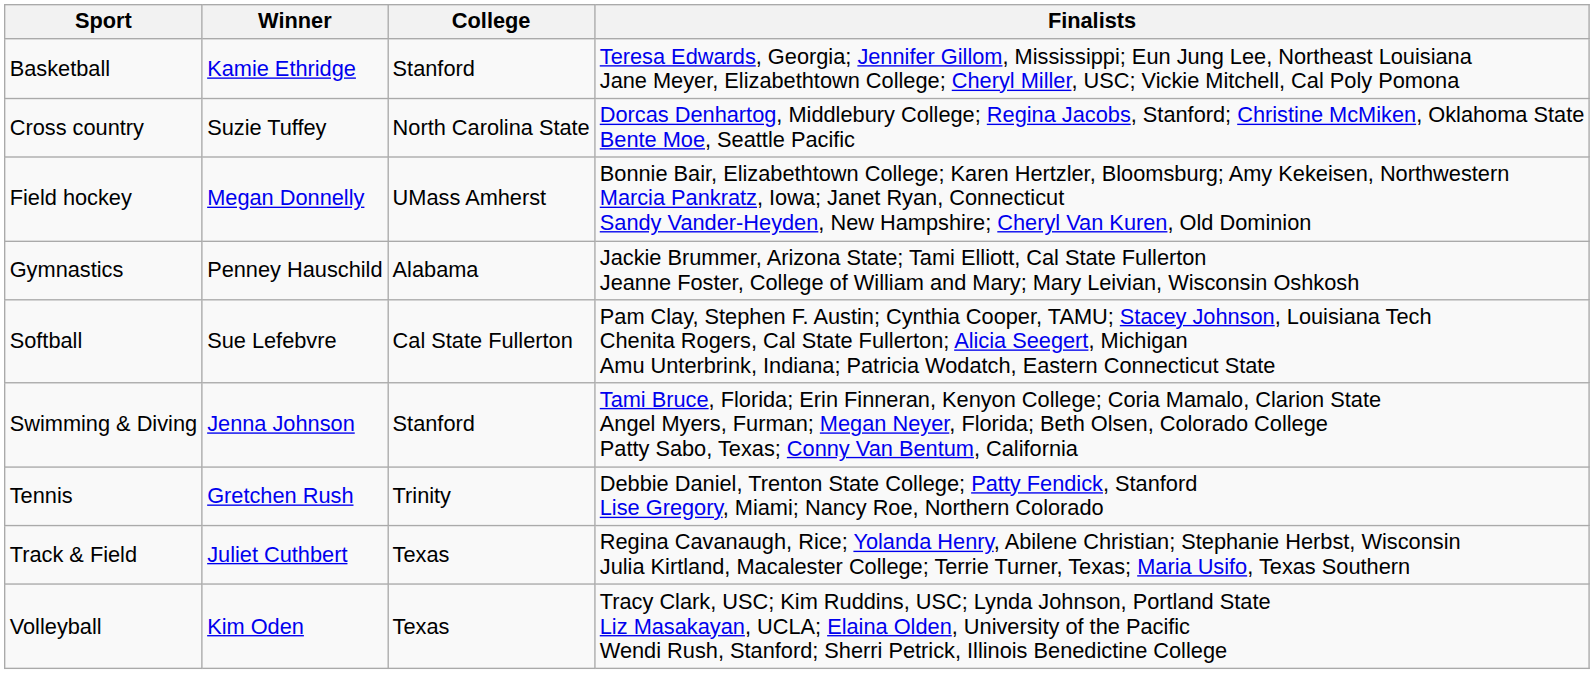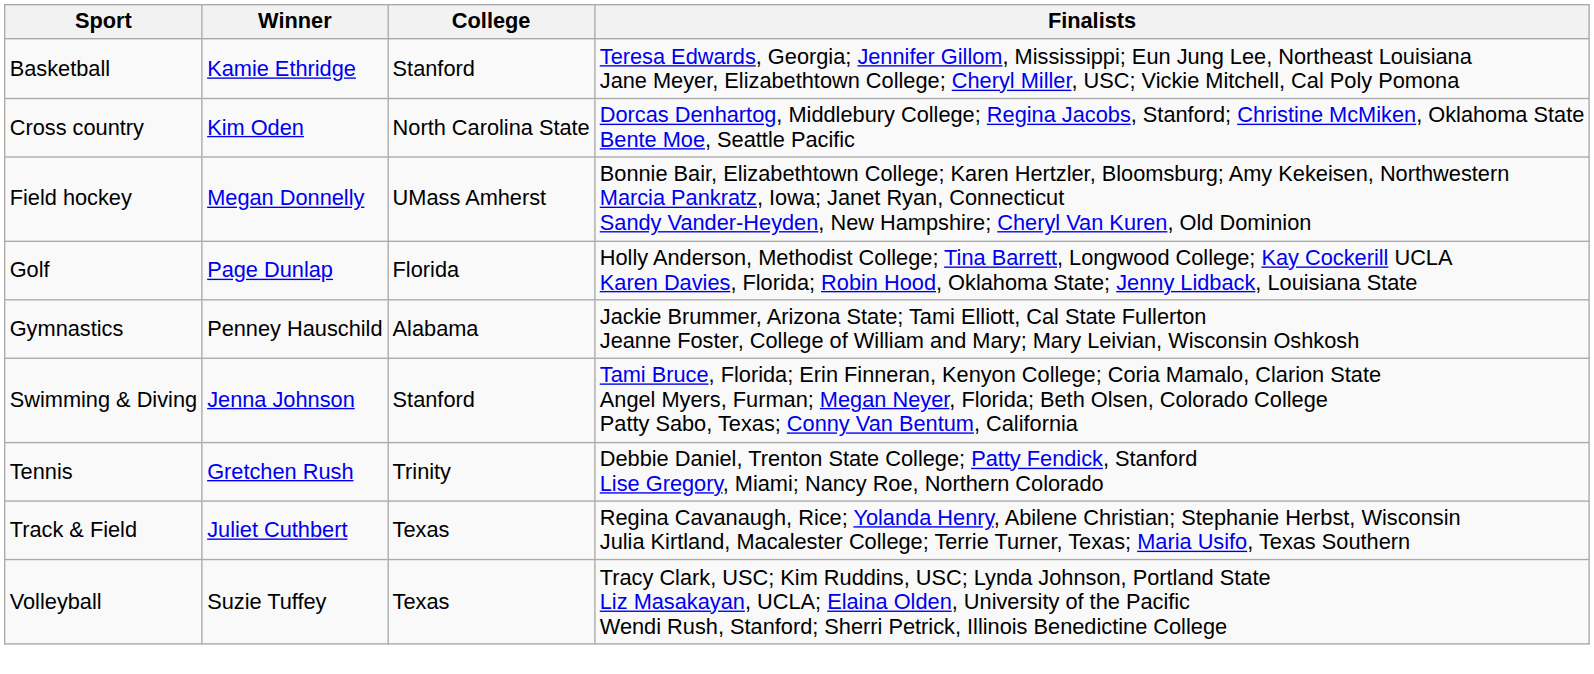 <table class="wikitable">
 <tr>
 <th>Sport</th>
 <th>Winner</th>
 <th>College</th>
 <th>Finalists</th>
 </tr>
 <tr>
 <td>Basketball</td>
 <td><a href='#'>Kamie Ethridge</a></td>
 <td>Stanford</td>
 <td><a href='#'>Teresa Edwards</a>, Georgia; <a href='#'>Jennifer Gillom</a>, Mississippi; Eun Jung Lee, Northeast Louisiana<br>Jane Meyer, Elizabethtown College; <a href='#'>Cheryl Miller</a>, USC; Vickie Mitchell, Cal Poly Pomona</td>
 </tr>
 <tr>
 <td>Cross country</td>
-<td>Suzie Tuffey</td>
+<td><a href='#'>Kim Oden</a></td>
 <td>North Carolina State</td>
 <td><a href='#'>Dorcas Denhartog</a>, Middlebury College; <a href='#'>Regina Jacobs</a>, Stanford; <a href='#'>Christine McMiken</a>, Oklahoma State<br><a href='#'>Bente Moe</a>, Seattle Pacific</td>
 </tr>
 <tr>
 <td>Field hockey</td>
 <td><a href='#'>Megan Donnelly</a></td>
 <td>UMass Amherst</td>
 <td>Bonnie Bair, Elizabethtown College; Karen Hertzler, Bloomsburg; Amy Kekeisen, Northwestern<br><a href='#'>Marcia Pankratz</a>, Iowa; Janet Ryan, Connecticut<br><a href='#'>Sandy Vander-Heyden</a>, New Hampshire; <a href='#'>Cheryl Van Kuren</a>, Old Dominion</td>
 </tr>
 <tr>
+<td>Golf</td>
+<td><a href='#'>Page Dunlap</a></td>
+<td>Florida</td>
+<td>Holly Anderson, Methodist College; <a href='#'>Tina Barrett</a>, Longwood College; <a href='#'>Kay Cockerill</a> UCLA<br><a href='#'>Karen Davies</a>, Florida; <a href='#'>Robin Hood</a>, Oklahoma State; <a href='#'>Jenny Lidback</a>, Louisiana State</td>
+</tr>
+<tr>
 <td>Gymnastics</td>
 <td>Penney Hauschild</td>
 <td>Alabama</td>
 <td>Jackie Brummer, Arizona State; Tami Elliott, Cal State Fullerton<br>Jeanne Foster, College of William and Mary; Mary Leivian, Wisconsin Oshkosh</td>
-</tr>
-<tr>
-<td>Softball</td>
-<td>Sue Lefebvre</td>
-<td>Cal State Fullerton</td>
-<td>Pam Clay, Stephen F. Austin; Cynthia Cooper, TAMU; <a href='#'>Stacey Johnson</a>, Louisiana Tech<br>Chenita Rogers, Cal State Fullerton; <a href='#'>Alicia Seegert</a>, Michigan<br>Amu Unterbrink, Indiana; Patricia Wodatch, Eastern Connecticut State</td>
 </tr>
 <tr>
 <td>Swimming & Diving</td>
 <td><a href='#'>Jenna Johnson</a></td>
 <td>Stanford</td>
 <td><a href='#'>Tami Bruce</a>, Florida; Erin Finneran, Kenyon College; Coria Mamalo, Clarion State<br>Angel Myers, Furman; <a href='#'>Megan Neyer</a>, Florida; Beth Olsen, Colorado College<br>Patty Sabo, Texas; <a href='#'>Conny Van Bentum</a>, California</td>
 </tr>
 <tr>
 <td>Tennis</td>
 <td><a href='#'>Gretchen Rush</a></td>
 <td>Trinity</td>
 <td>Debbie Daniel, Trenton State College; <a href='#'>Patty Fendick</a>, Stanford <br><a href='#'>Lise Gregory</a>, Miami; Nancy Roe, Northern Colorado</td>
 </tr>
 <tr>
 <td>Track & Field</td>
 <td><a href='#'>Juliet Cuthbert</a></td>
 <td>Texas</td>
 <td>Regina Cavanaugh, Rice; <a href='#'>Yolanda Henry</a>, Abilene Christian; Stephanie Herbst, Wisconsin<br>Julia Kirtland, Macalester College; Terrie Turner, Texas; <a href='#'>Maria Usifo</a>, Texas Southern</td>
 </tr>
 <tr>
 <td>Volleyball</td>
-<td><a href='#'>Kim Oden</a></td>
+<td>Suzie Tuffey</td>
 <td>Texas</td>
 <td>Tracy Clark, USC; Kim Ruddins, USC; Lynda Johnson, Portland State<br><a href='#'>Liz Masakayan</a>, UCLA; <a href='#'>Elaina Olden</a>, University of the Pacific<br>Wendi Rush, Stanford; Sherri Petrick, Illinois Benedictine College</td>
 </tr>
 </table>
